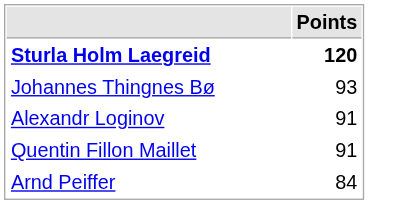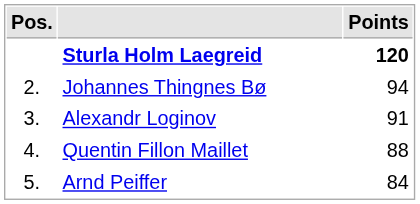 <table cellspacing="1" cellpadding="3" style="border:1px solid #AAAAAA;font-size:90%">
 <tr bgcolor="#E4E4E4">
+<th style="border-bottom:1px solid #AAAAAA" width=10>Pos.</th>
 <th style="border-bottom:1px solid #AAAAAA" width=200></th>
 <th style="border-bottom:1px solid #AAAAAA" width=20>Points</th>
 </tr>
 <tr>
+<td align="center"><strong><span>  </span></strong></td>
 <td> <strong><a href='#'>Sturla Holm Laegreid</a></strong></td>
 <td align="right"><strong>120</strong></td>
 </tr>
 <tr>
+<td align="center">2.</td>
 <td> <a href='#'>Johannes Thingnes Bø</a></td>
-<td align="right">93</td>
+<td align="right">94</td>
 </tr>
 <tr>
+<td align="center">3.</td>
 <td> <a href='#'>Alexandr Loginov</a></td>
 <td align="right">91</td>
 </tr>
 <tr>
+<td align="center">4.</td>
 <td> <a href='#'>Quentin Fillon Maillet</a></td>
-<td align="right">91</td>
+<td align="right">88</td>
 </tr>
 <tr>
+<td align="center">5.</td>
 <td> <a href='#'>Arnd Peiffer</a></td>
 <td align="right">84</td>
 </tr>
 </table>
